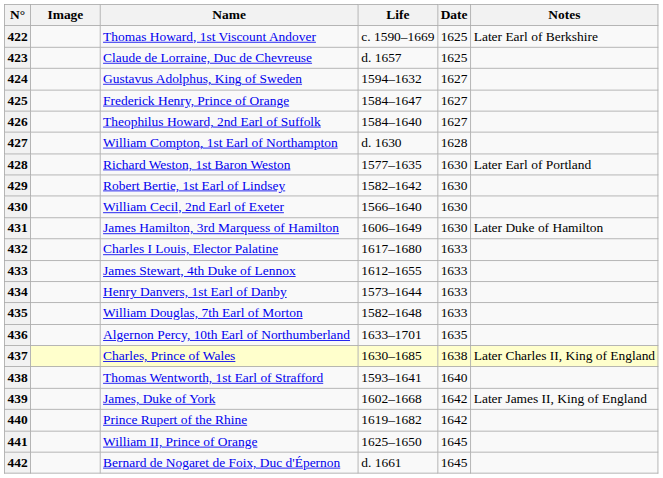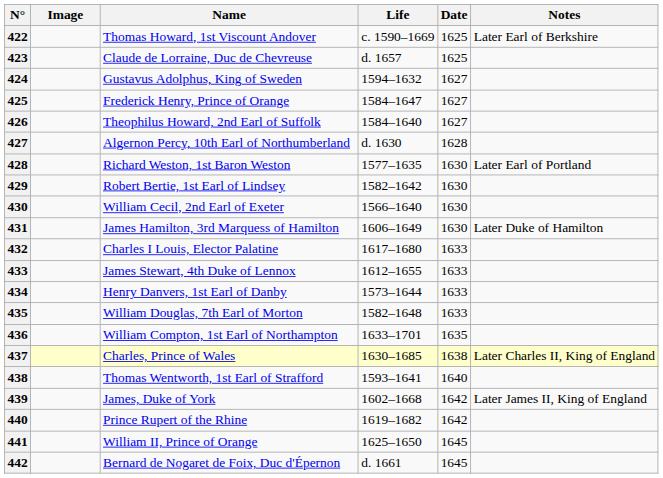 <table class="wikitable">
 <tr>
 <th>N°</th>
 <th style="width: 75px;">Image</th>
 <th style="width: 300px;">Name</th>
 <th>Life</th>
 <th>Date</th>
 <th>Notes</th>
 </tr>
 <tr id="Charles I">
 <th>422</th>
 <td></td>
 <td><a href='#'>Thomas Howard, 1st Viscount Andover</a></td>
 <td>c. 1590–1669</td>
 <td>1625</td>
 <td>Later Earl of Berkshire</td>
 </tr>
 <tr>
 <th>423</th>
 <td></td>
 <td><a href='#'>Claude de Lorraine, Duc de Chevreuse</a></td>
 <td>d. 1657</td>
 <td>1625</td>
 <td></td>
 </tr>
 <tr>
 <th>424</th>
 <td></td>
 <td><a href='#'>Gustavus Adolphus, King of Sweden</a></td>
 <td>1594–1632</td>
 <td>1627</td>
 <td></td>
 </tr>
 <tr>
 <th>425</th>
 <td></td>
 <td><a href='#'>Frederick Henry, Prince of Orange</a></td>
 <td>1584–1647</td>
 <td>1627</td>
 <td></td>
 </tr>
 <tr>
 <th>426</th>
 <td></td>
 <td><a href='#'>Theophilus Howard, 2nd Earl of Suffolk</a></td>
 <td>1584–1640</td>
 <td>1627</td>
 <td></td>
 </tr>
 <tr>
 <th>427</th>
 <td></td>
-<td><a href='#'>William Compton, 1st Earl of Northampton</a></td>
+<td><a href='#'>Algernon Percy, 10th Earl of Northumberland</a></td>
 <td>d. 1630</td>
 <td>1628</td>
 <td></td>
 </tr>
 <tr>
 <th>428</th>
 <td></td>
 <td><a href='#'>Richard Weston, 1st Baron Weston</a></td>
 <td>1577–1635</td>
 <td>1630</td>
 <td>Later Earl of Portland</td>
 </tr>
 <tr>
 <th>429</th>
 <td></td>
 <td><a href='#'>Robert Bertie, 1st Earl of Lindsey</a></td>
 <td>1582–1642</td>
 <td>1630</td>
 <td></td>
 </tr>
 <tr>
 <th>430</th>
 <td></td>
 <td><a href='#'>William Cecil, 2nd Earl of Exeter</a></td>
 <td>1566–1640</td>
 <td>1630</td>
 <td></td>
 </tr>
 <tr>
 <th>431</th>
 <td></td>
 <td><a href='#'>James Hamilton, 3rd Marquess of Hamilton</a></td>
 <td>1606–1649</td>
 <td>1630</td>
 <td>Later Duke of Hamilton</td>
 </tr>
 <tr>
 <th>432</th>
 <td></td>
 <td><a href='#'>Charles I Louis, Elector Palatine</a></td>
 <td>1617–1680</td>
 <td>1633</td>
 <td></td>
 </tr>
 <tr>
 <th>433</th>
 <td></td>
 <td><a href='#'>James Stewart, 4th Duke of Lennox</a></td>
 <td>1612–1655</td>
 <td>1633</td>
 <td></td>
 </tr>
 <tr>
 <th>434</th>
 <td></td>
 <td><a href='#'>Henry Danvers, 1st Earl of Danby</a></td>
 <td>1573–1644</td>
 <td>1633</td>
 <td></td>
 </tr>
 <tr>
 <th>435</th>
 <td></td>
 <td><a href='#'>William Douglas, 7th Earl of Morton</a></td>
 <td>1582–1648</td>
 <td>1633</td>
 <td></td>
 </tr>
 <tr>
 <th>436</th>
 <td></td>
-<td><a href='#'>Algernon Percy, 10th Earl of Northumberland</a></td>
+<td><a href='#'>William Compton, 1st Earl of Northampton</a></td>
 <td>1633–1701</td>
 <td>1635</td>
 <td></td>
 </tr>
 <tr bgcolor="#FFFFCC">
 <th>437</th>
 <td></td>
 <td><a href='#'>Charles, Prince of Wales</a></td>
 <td>1630–1685</td>
 <td>1638</td>
 <td>Later Charles II, King of England</td>
 </tr>
 <tr>
 <th>438</th>
 <td></td>
 <td><a href='#'>Thomas Wentworth, 1st Earl of Strafford</a></td>
 <td>1593–1641</td>
 <td>1640</td>
 <td></td>
 </tr>
 <tr>
 <th>439</th>
 <td></td>
 <td><a href='#'>James, Duke of York</a></td>
 <td>1602–1668</td>
 <td>1642</td>
 <td>Later James II, King of England</td>
 </tr>
 <tr>
 <th>440</th>
 <td></td>
 <td><a href='#'>Prince Rupert of the Rhine</a></td>
 <td>1619–1682</td>
 <td>1642</td>
 <td></td>
 </tr>
 <tr>
 <th>441</th>
 <td></td>
 <td><a href='#'>William II, Prince of Orange</a></td>
 <td>1625–1650</td>
 <td>1645</td>
 <td></td>
 </tr>
 <tr>
 <th>442</th>
 <td></td>
 <td><a href='#'>Bernard de Nogaret de Foix, Duc d'Épernon</a></td>
 <td>d. 1661</td>
 <td>1645</td>
 <td></td>
 </tr>
 </table>
